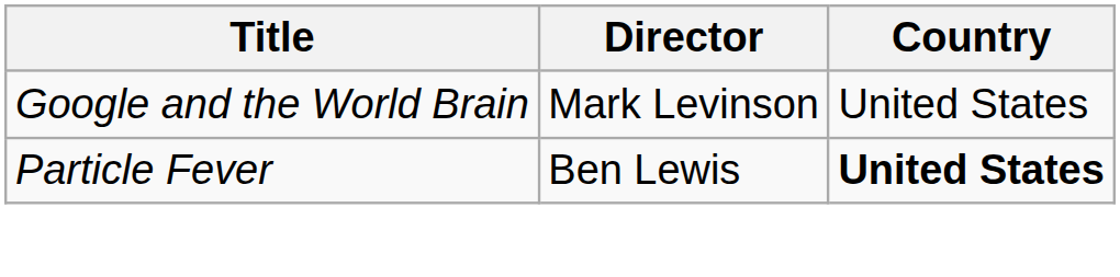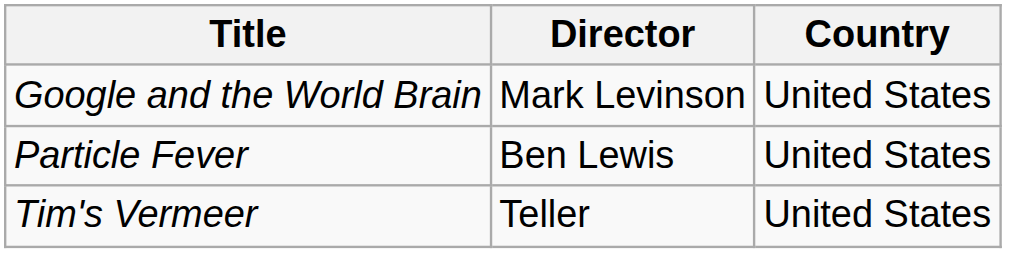 <table class="wikitable">
 <tr>
 <th>Title</th>
 <th>Director</th>
 <th>Country</th>
 </tr>
 <tr>
 <td><em>Google and the World Brain</em></td>
 <td>Mark Levinson</td>
 <td>United States</td>
 </tr>
 <tr>
 <td><em>Particle Fever</em></td>
 <td>Ben Lewis</td>
-<td><strong>United States</strong></td>
+<td>United States</td>
+</tr>
+<tr>
+<td><em>Tim's Vermeer</em></td>
+<td>Teller</td>
+<td>United States</td>
 </tr>
 </table>
